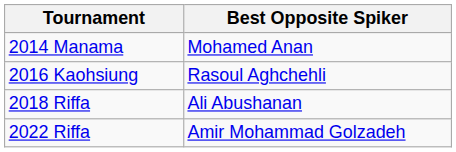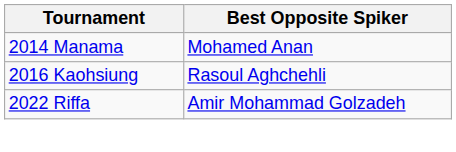 <table class=wikitable style="width: 400px;">
 <tr>
 <th style="width: 40%;">Tournament</th>
 <th style="width: 60%;">Best Opposite Spiker</th>
 </tr>
 <tr>
 <td><a href='#'>2014 Manama</a></td>
 <td> <a href='#'>Mohamed Anan</a></td>
 </tr>
 <tr>
 <td><a href='#'>2016 Kaohsiung</a></td>
 <td> <a href='#'>Rasoul Aghchehli</a></td>
 </tr>
 <tr>
-<td><a href='#'>2018 Riffa</a></td>
-<td> <a href='#'>Ali Abushanan</a></td>
-</tr>
-<tr>
 <td><a href='#'>2022 Riffa</a></td>
 <td> <a href='#'>Amir Mohammad Golzadeh</a></td>
 </tr>
 </table>
